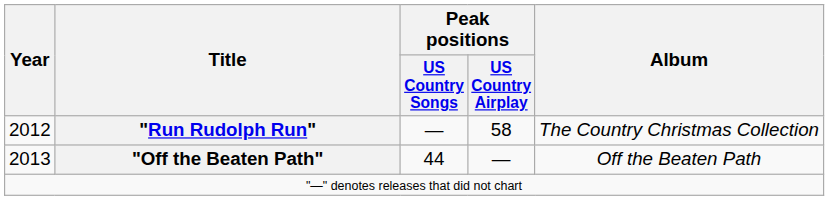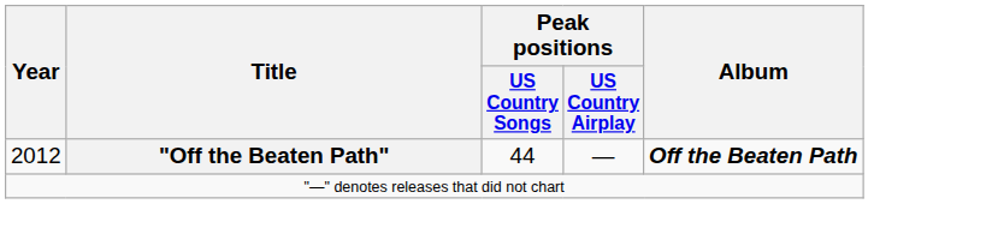 <table class="wikitable plainrowheaders" style="text-align:center;">
 <tr>
 <th scope="col" rowspan="2">Year</th>
 <th scope="col" rowspan="2" style="width:18em;">Title</th>
 <th scope="col" colspan="2">Peak positions</th>
 <th scope="col" rowspan="2">Album</th>
 </tr>
 <tr style="font-size:smaller;">
 <th scope="col" style="width:45px;"><a href='#'>US Country Songs</a><br></th>
 <th scope="col" style="width:45px;"><a href='#'>US Country Airplay</a><br></th>
 </tr>
 <tr>
 <td>2012</td>
-<th scope="row">"<a href='#'>Run Rudolph Run</a>"</th>
-<td>—</td>
-<td>58</td>
-<td><em>The Country Christmas Collection</em></td>
-</tr>
-<tr>
-<td>2013</td>
 <th scope="row">"Off the Beaten Path"</th>
 <td>44</td>
 <td>—</td>
-<td><em>Off the Beaten Path</em></td>
+<td><strong><em>Off the Beaten Path</em></strong></td>
 </tr>
 <tr>
 <td colspan="5" style="font-size:8pt">"—" denotes releases that did not chart</td>
 </tr>
 </table>
